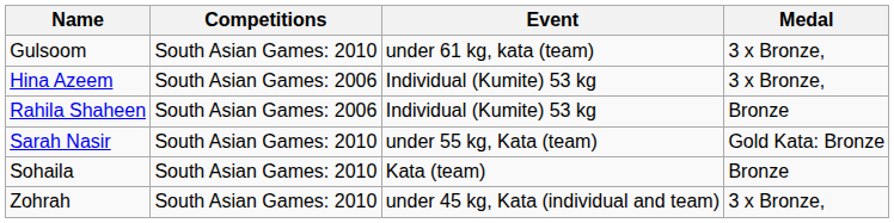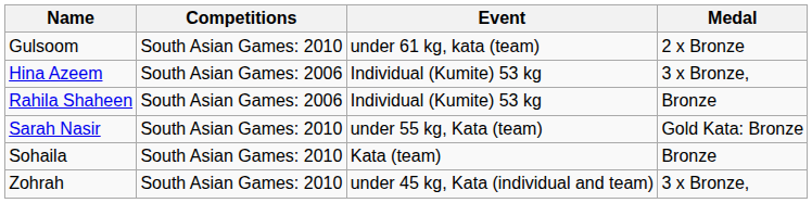 <table class="wikitable sortable">
 <tr>
 <th>Name</th>
 <th>Competitions</th>
 <th>Event</th>
 <th>Medal</th>
 </tr>
 <tr>
 <td>Gulsoom</td>
 <td>South Asian Games: 2010</td>
 <td>under 61 kg, kata (team)</td>
-<td>3 x Bronze,</td>
+<td>2 x Bronze</td>
 </tr>
 <tr>
 <td><a href='#'>Hina Azeem</a></td>
 <td>South Asian Games: 2006</td>
 <td>Individual (Kumite) 53 kg</td>
 <td>3 x Bronze,</td>
 </tr>
 <tr>
 <td><a href='#'>Rahila Shaheen</a></td>
 <td>South Asian Games: 2006</td>
 <td>Individual (Kumite) 53 kg</td>
 <td>Bronze</td>
 </tr>
 <tr>
 <td><a href='#'>Sarah Nasir</a></td>
 <td>South Asian Games: 2010</td>
 <td>under 55 kg, Kata (team)</td>
 <td>Gold Kata: Bronze</td>
 </tr>
 <tr>
 <td>Sohaila</td>
 <td>South Asian Games: 2010</td>
 <td>Kata (team)</td>
 <td>Bronze</td>
 </tr>
 <tr>
 <td>Zohrah</td>
 <td>South Asian Games: 2010</td>
 <td>under 45 kg, Kata (individual and team)</td>
 <td>3 x Bronze,</td>
 </tr>
 <tr>
 </tr>
 </table>
